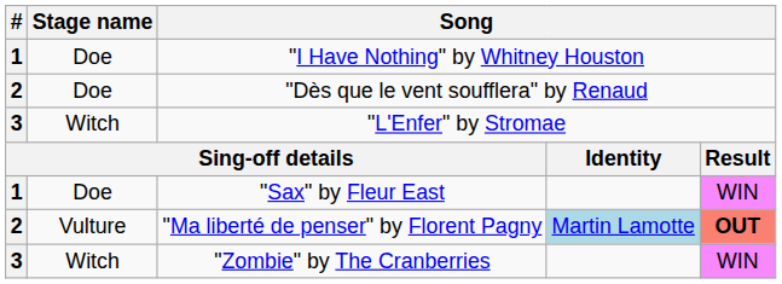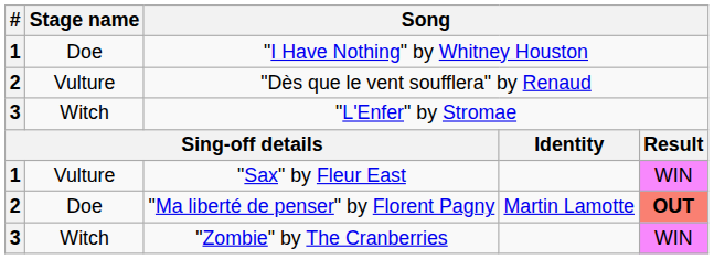 <table class="wikitable plainrowheaders" style="text-align: center;">
 <tr>
 <th>#</th>
 <th>Stage name</th>
 <th colspan="3">Song</th>
 </tr>
 <tr>
 <th>1</th>
 <td>Doe</td>
 <td colspan="3">"<a href='#'>I Have Nothing</a>" by <a href='#'>Whitney Houston</a></td>
 </tr>
 <tr>
 <th>2</th>
-<td>Doe</td>
+<td>Vulture</td>
 <td colspan="3">"Dès que le vent soufflera" by <a href='#'>Renaud</a></td>
 </tr>
 <tr>
 <th>3</th>
 <td>Witch</td>
 <td colspan="3">"<a href='#'>L'Enfer</a>"  by <a href='#'>Stromae</a></td>
 </tr>
 <tr>
 <th colspan="3">Sing-off details</th>
 <th>Identity</th>
 <th>Result</th>
 </tr>
 <tr>
 <th>1</th>
-<td>Doe</td>
+<td>Vulture</td>
 <td>"<a href='#'>Sax</a>" by <a href='#'>Fleur East</a></td>
 <td></td>
 <td bgcolor="#F888FD">WIN</td>
 </tr>
 <tr>
 <th>2</th>
-<td>Vulture</td>
+<td>Doe</td>
 <td>"<a href='#'>Ma liberté de penser</a>" by <a href='#'>Florent Pagny</a></td>
-<td style="background: lightblue;"><a href='#'>Martin Lamotte</a></td>
+<td><a href='#'>Martin Lamotte</a></td>
 <td bgcolor=salmon><strong>OUT</strong></td>
 </tr>
 <tr>
 <th>3</th>
 <td>Witch</td>
 <td>"<a href='#'>Zombie</a>" by <a href='#'>The Cranberries</a></td>
 <td></td>
 <td bgcolor="#F888FD">WIN</td>
 </tr>
 </table>
